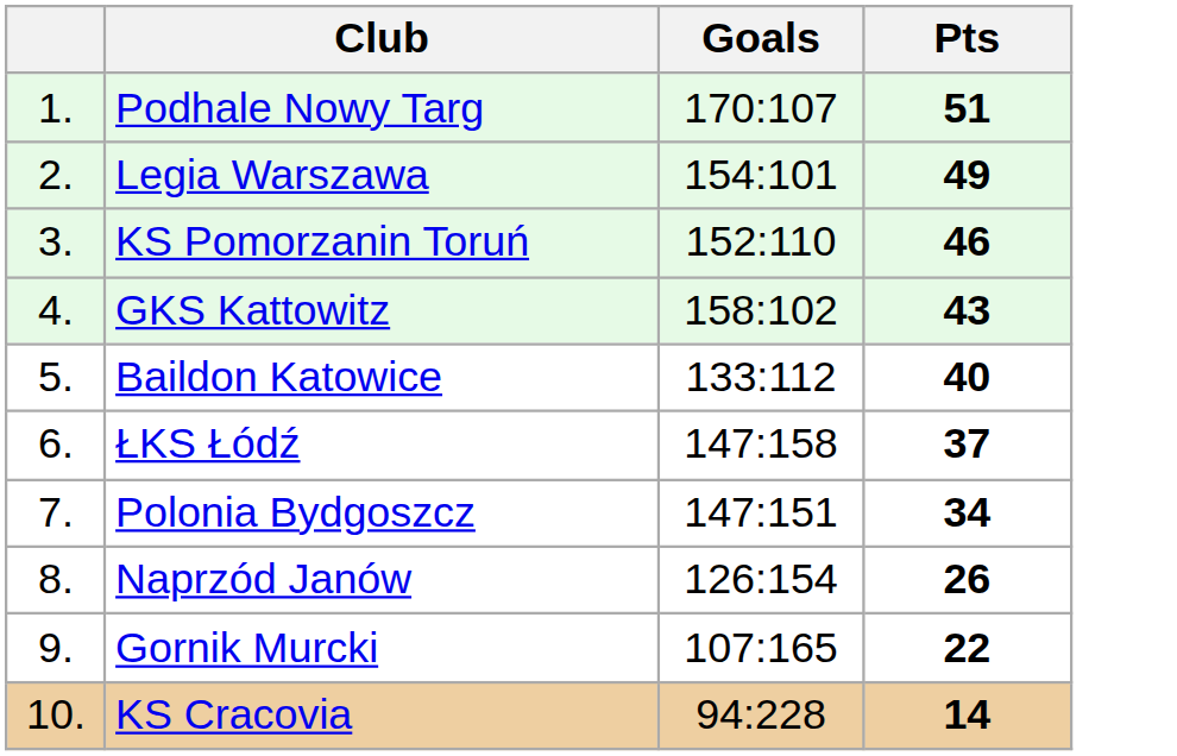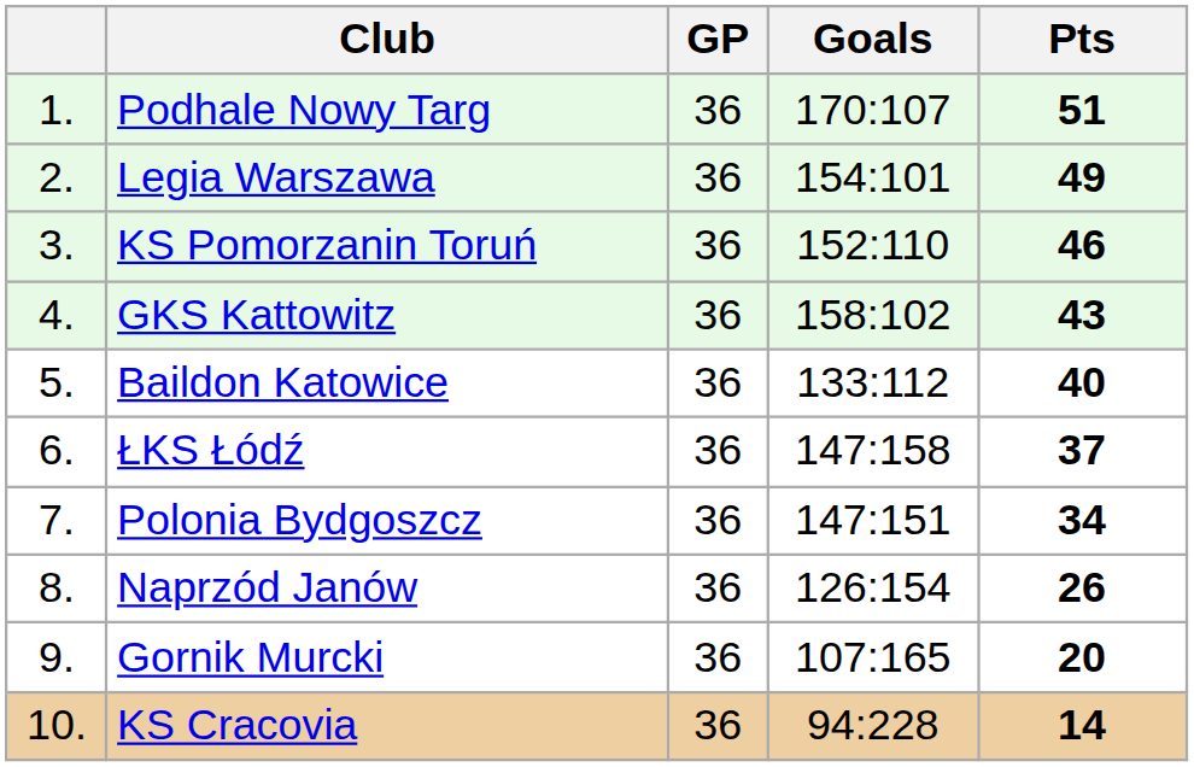 <table class="wikitable">
 <tr>
 <th width="30"></th>
 <th width="200">Club</th>
+<th width="30">GP</th>
 <th width="70">Goals</th>
 <th width="70">Pts</th>
 </tr>
 <tr bgcolor="#e6fae6" align="center">
 <td>1.</td>
 <td align="left"><a href='#'>Podhale Nowy Targ</a></td>
+<td>36</td>
 <td>170:107</td>
 <td><strong>51</strong></td>
 </tr>
 <tr bgcolor="#e6fae6" align="center">
 <td>2.</td>
 <td align="left"><a href='#'>Legia Warszawa</a></td>
+<td>36</td>
 <td>154:101</td>
 <td><strong>49</strong></td>
 </tr>
 <tr bgcolor="#e6fae6" align="center">
 <td>3.</td>
 <td align="left"><a href='#'>KS Pomorzanin Toruń</a></td>
+<td>36</td>
 <td>152:110</td>
 <td><strong>46</strong></td>
 </tr>
 <tr bgcolor="#e6fae6" align="center">
 <td>4.</td>
 <td align="left"><a href='#'>GKS Kattowitz</a></td>
+<td>36</td>
 <td>158:102</td>
 <td><strong>43</strong></td>
 </tr>
 <tr bgcolor="#FFFFFF" align="center">
 <td>5.</td>
 <td align="left"><a href='#'>Baildon Katowice</a></td>
+<td>36</td>
 <td>133:112</td>
 <td><strong>40</strong></td>
 </tr>
 <tr bgcolor="#FFFFFF" align="center">
 <td>6.</td>
 <td align="left"><a href='#'>ŁKS Łódź</a></td>
+<td>36</td>
 <td>147:158</td>
 <td><strong>37</strong></td>
 </tr>
 <tr bgcolor="#FFFFFF" align="center">
 <td>7.</td>
 <td align="left"><a href='#'>Polonia Bydgoszcz</a></td>
+<td>36</td>
 <td>147:151</td>
 <td><strong>34</strong></td>
 </tr>
 <tr bgcolor="#FFFFFF" align="center">
 <td>8.</td>
 <td align="left"><a href='#'>Naprzód Janów</a></td>
+<td>36</td>
 <td>126:154</td>
 <td><strong>26</strong></td>
 </tr>
 <tr bgcolor="#FFFFFF" align="center">
 <td>9.</td>
 <td align="left"><a href='#'>Gornik Murcki</a></td>
+<td>36</td>
 <td>107:165</td>
-<td><strong>22</strong></td>
+<td><strong>20</strong></td>
 </tr>
 <tr bgcolor="#EECFA1" align="center">
 <td>10.</td>
 <td align="left"><a href='#'>KS Cracovia</a></td>
+<td>36</td>
 <td>94:228</td>
 <td><strong>14</strong></td>
 </tr>
 </table>
